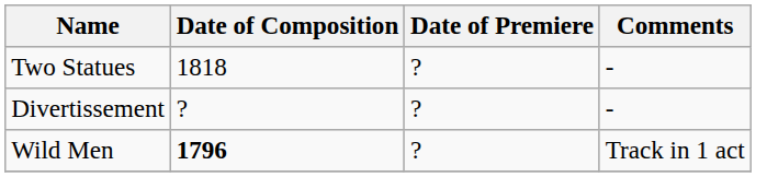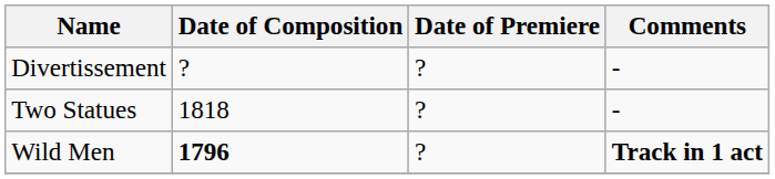 <table class="wikitable" style="margin-right:auto; font-size:95%">
 <tr>
 <th>Name</th>
 <th>Date of Composition</th>
 <th>Date of Premiere</th>
 <th>Comments</th>
 </tr>
 <tr>
-<td>Two Statues</td>
-<td>1818</td>
+<td>Divertissement</td>
+<td>?</td>
 <td>?</td>
 <td>-</td>
 </tr>
 <tr>
-<td>Divertissement</td>
-<td>?</td>
+<td>Two Statues</td>
+<td>1818</td>
 <td>?</td>
 <td>-</td>
 </tr>
 <tr>
 <td>Wild Men</td>
 <td><strong>1796</strong></td>
 <td>?</td>
-<td>Track in 1 act</td>
+<td><strong>Track in 1 act</strong></td>
 </tr>
 <tr>
 </tr>
 </table>
